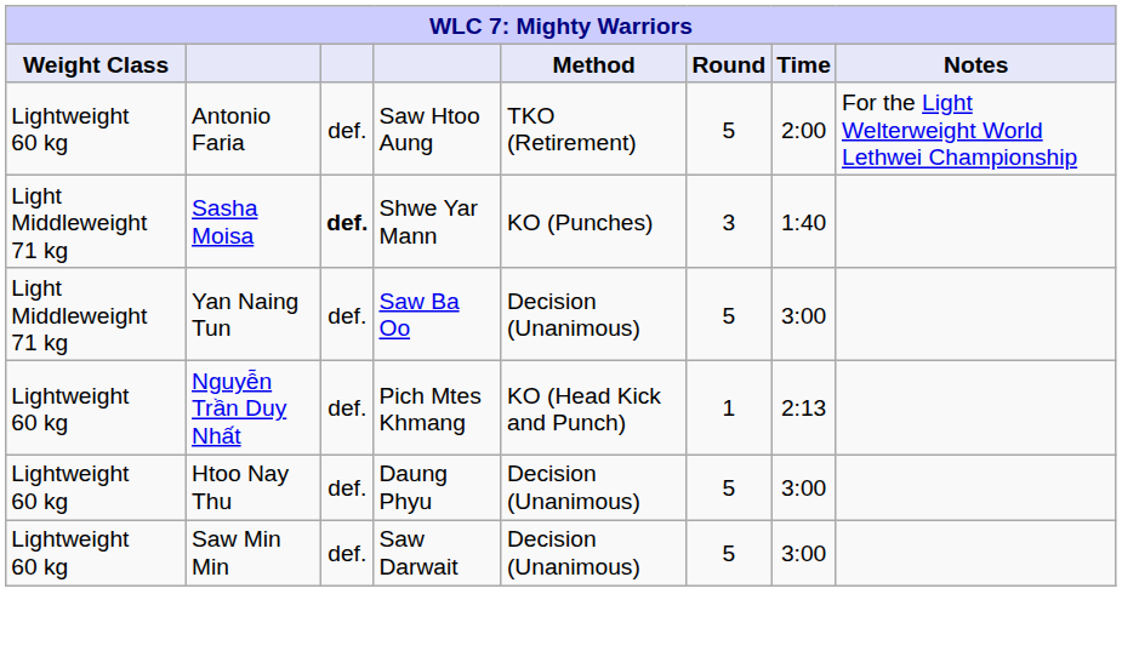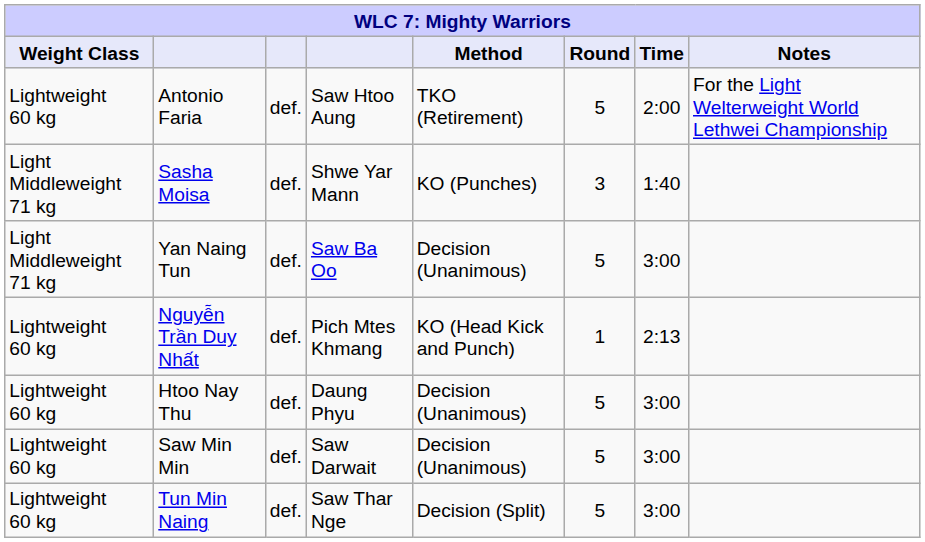 <table class="wikitable" style="font-size: 80%;">
 <tr>
 <th colspan="8" style="background-color: #ccf; color: #000080; text-align: center;"><strong>WLC 7: Mighty Warriors</strong></th>
 </tr>
 <tr>
 <th colspan="1" style="background-color: #E6E8FA; color: #000000; text-align: center;">Weight Class</th>
 <th colspan="1" style="background-color: #E6E8FA; color: #000000; text-align: center;"></th>
 <th colspan="1" style="background-color: #E6E8FA; color: #000000; text-align: center;"></th>
 <th colspan="1" style="background-color: #E6E8FA; color: #000000; text-align: center;"></th>
 <th colspan="1" style="background-color: #E6E8FA; color: #000000; text-align: center;">Method</th>
 <th colspan="1" style="background-color: #E6E8FA; color: #000000; text-align: center;">Round</th>
 <th colspan="1" style="background-color: #E6E8FA; color: #000000; text-align: center;">Time</th>
 <th colspan="1" style="background-color: #E6E8FA; color: #000000; text-align: center;">Notes</th>
 </tr>
 <tr>
 <td>Lightweight 60 kg</td>
 <td> Antonio Faria</td>
 <td align=center>def.</td>
 <td> Saw Htoo Aung</td>
 <td>TKO (Retirement)</td>
 <td align=center>5</td>
 <td align=center>2:00</td>
 <td>For the <a href='#'>Light Welterweight World Lethwei Championship</a></td>
 </tr>
 <tr>
 <td>Light Middleweight 71 kg</td>
 <td> <a href='#'>Sasha Moisa</a></td>
-<td align=center><strong>def.</strong></td>
+<td align=center>def.</td>
 <td> Shwe Yar Mann</td>
 <td>KO (Punches)</td>
 <td align=center>3</td>
 <td align=center>1:40</td>
 <td></td>
 </tr>
 <tr>
 <td>Light Middleweight 71 kg</td>
 <td> Yan Naing Tun</td>
 <td align=center>def.</td>
 <td> <a href='#'>Saw Ba Oo</a></td>
 <td>Decision (Unanimous)</td>
 <td align=center>5</td>
 <td align=center>3:00</td>
 <td></td>
 </tr>
 <tr>
 <td>Lightweight 60 kg</td>
 <td> <a href='#'>Nguyễn Trần Duy Nhất</a></td>
 <td align=center>def.</td>
 <td> Pich Mtes Khmang</td>
 <td>KO (Head Kick and Punch)</td>
 <td align=center>1</td>
 <td align=center>2:13</td>
 <td></td>
 </tr>
 <tr>
 <td>Lightweight 60 kg</td>
 <td> Htoo Nay Thu</td>
 <td align=center>def.</td>
 <td> Daung Phyu</td>
 <td>Decision (Unanimous)</td>
 <td align=center>5</td>
 <td align=center>3:00</td>
 <td></td>
 </tr>
 <tr>
 <td>Lightweight 60 kg</td>
 <td> Saw Min Min</td>
 <td align=center>def.</td>
 <td> Saw Darwait</td>
 <td>Decision (Unanimous)</td>
 <td align=center>5</td>
 <td align=center>3:00</td>
 <td></td>
 </tr>
+<tr>
+<td>Lightweight 60 kg</td>
+<td> <a href='#'>Tun Min Naing</a></td>
+<td align=center>def.</td>
+<td> Saw Thar Nge</td>
+<td>Decision (Split)</td>
+<td align=center>5</td>
+<td align=center>3:00</td>
+<td></td>
+</tr>
 </table>
